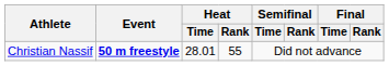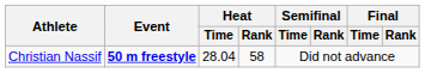 <table class=wikitable style="font-size:90%">
 <tr>
 <th rowspan="2">Athlete</th>
 <th rowspan="2">Event</th>
 <th colspan="2">Heat</th>
 <th colspan="2">Semifinal</th>
 <th colspan="2">Final</th>
 </tr>
 <tr style="font-size:95%">
 <th>Time</th>
 <th>Rank</th>
 <th>Time</th>
 <th>Rank</th>
 <th>Time</th>
 <th>Rank</th>
 </tr>
 <tr align=center>
 <td align=left><a href='#'>Christian Nassif</a></td>
 <td align=left><strong><a href='#'>50 m freestyle</a></strong></td>
-<td>28.01</td>
-<td>55</td>
+<td>28.04</td>
+<td>58</td>
 <td colspan=4>Did not advance</td>
 </tr>
 </table>
